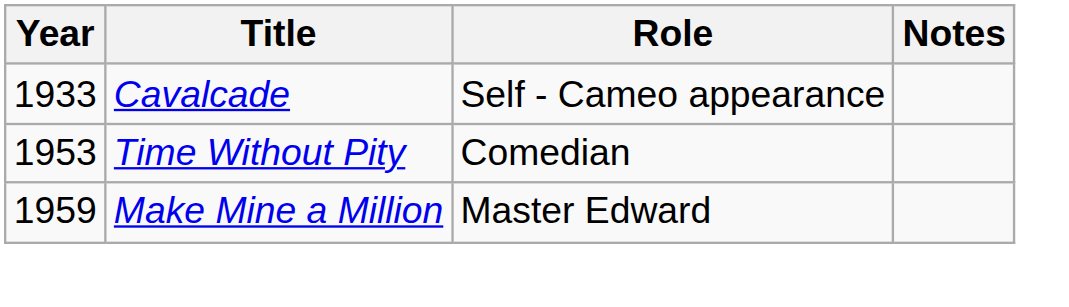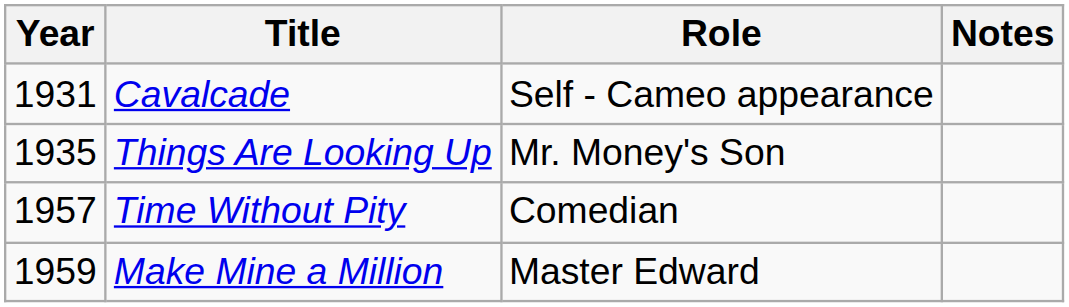 <table class="wikitable">
 <tr>
 <th>Year</th>
 <th>Title</th>
 <th>Role</th>
 <th>Notes</th>
 </tr>
 <tr>
-<td>1933</td>
+<td>1931</td>
 <td><em><a href='#'>Cavalcade</a></em></td>
 <td>Self - Cameo appearance</td>
 <td></td>
 </tr>
 <tr>
-<td>1953</td>
+<td>1935</td>
+<td><em><a href='#'>Things Are Looking Up</a></em></td>
+<td>Mr. Money's Son</td>
+<td></td>
+</tr>
+<tr>
+<td>1957</td>
 <td><em><a href='#'>Time Without Pity</a></em></td>
 <td>Comedian</td>
 <td></td>
 </tr>
 <tr>
 <td>1959</td>
 <td><em><a href='#'>Make Mine a Million</a></em></td>
 <td>Master Edward</td>
 <td></td>
 </tr>
 </table>
